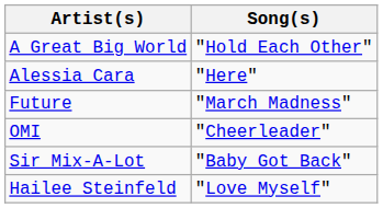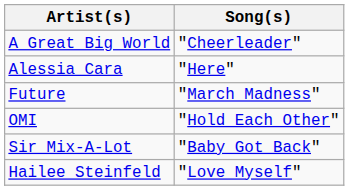 <table class="wikitable plainrowheaders">
 <tr>
 <th scope="col">Artist(s)</th>
 <th>Song(s)</th>
 </tr>
 <tr>
 <td><a href='#'>A Great Big World</a><br></td>
-<td>"<a href='#'>Hold Each Other</a>"</td>
+<td>"<a href='#'>Cheerleader</a>"</td>
 </tr>
 <tr>
 <td><a href='#'>Alessia Cara</a></td>
 <td>"<a href='#'>Here</a>"</td>
 </tr>
 <tr>
 <td scope="row"><a href='#'>Future</a></td>
 <td>"<a href='#'>March Madness</a>"</td>
 </tr>
 <tr>
 <td scope="row"><a href='#'>OMI</a></td>
-<td>"<a href='#'>Cheerleader</a>"</td>
+<td>"<a href='#'>Hold Each Other</a>"</td>
 </tr>
 <tr>
 <td><a href='#'>Sir Mix-A-Lot</a></td>
 <td>"<a href='#'>Baby Got Back</a>"</td>
 </tr>
 <tr>
 <td><a href='#'>Hailee Steinfeld</a></td>
 <td>"<a href='#'>Love Myself</a>"</td>
 </tr>
 </table>
